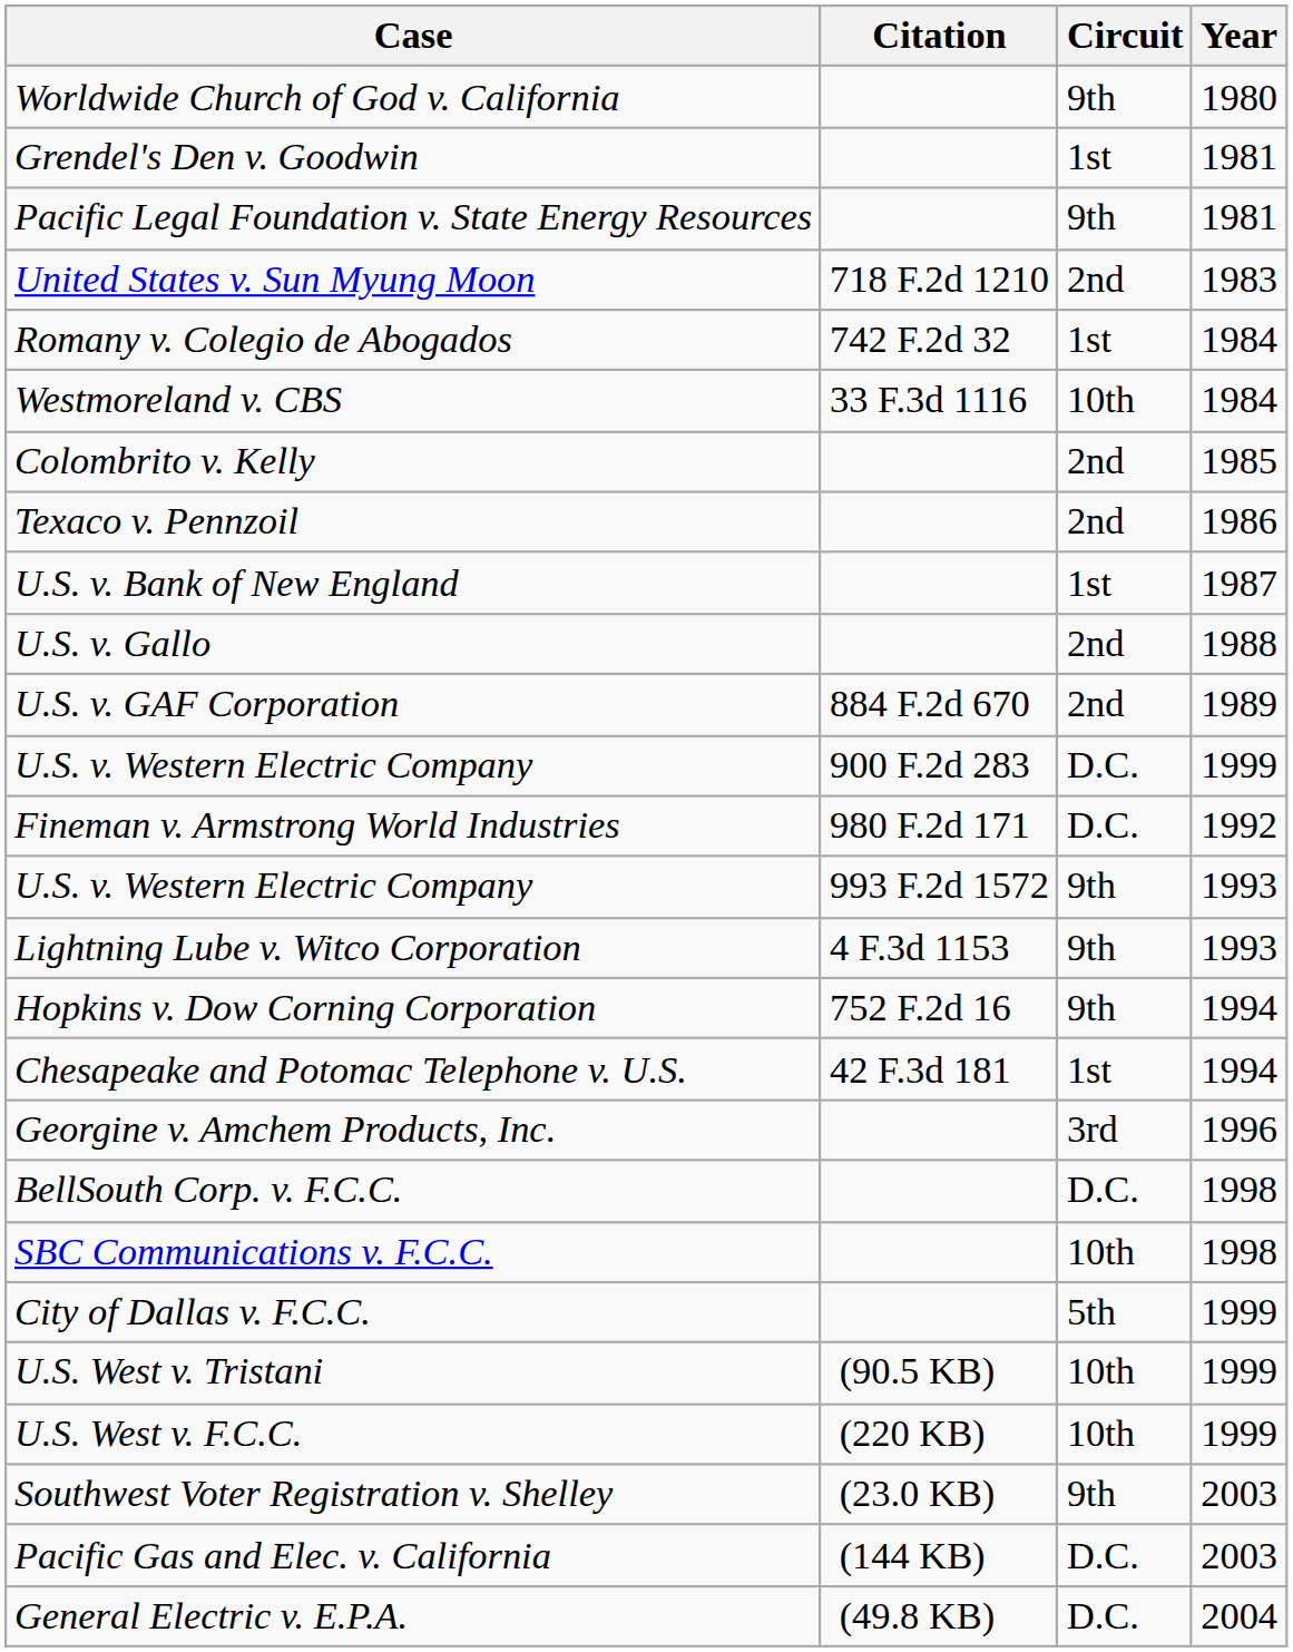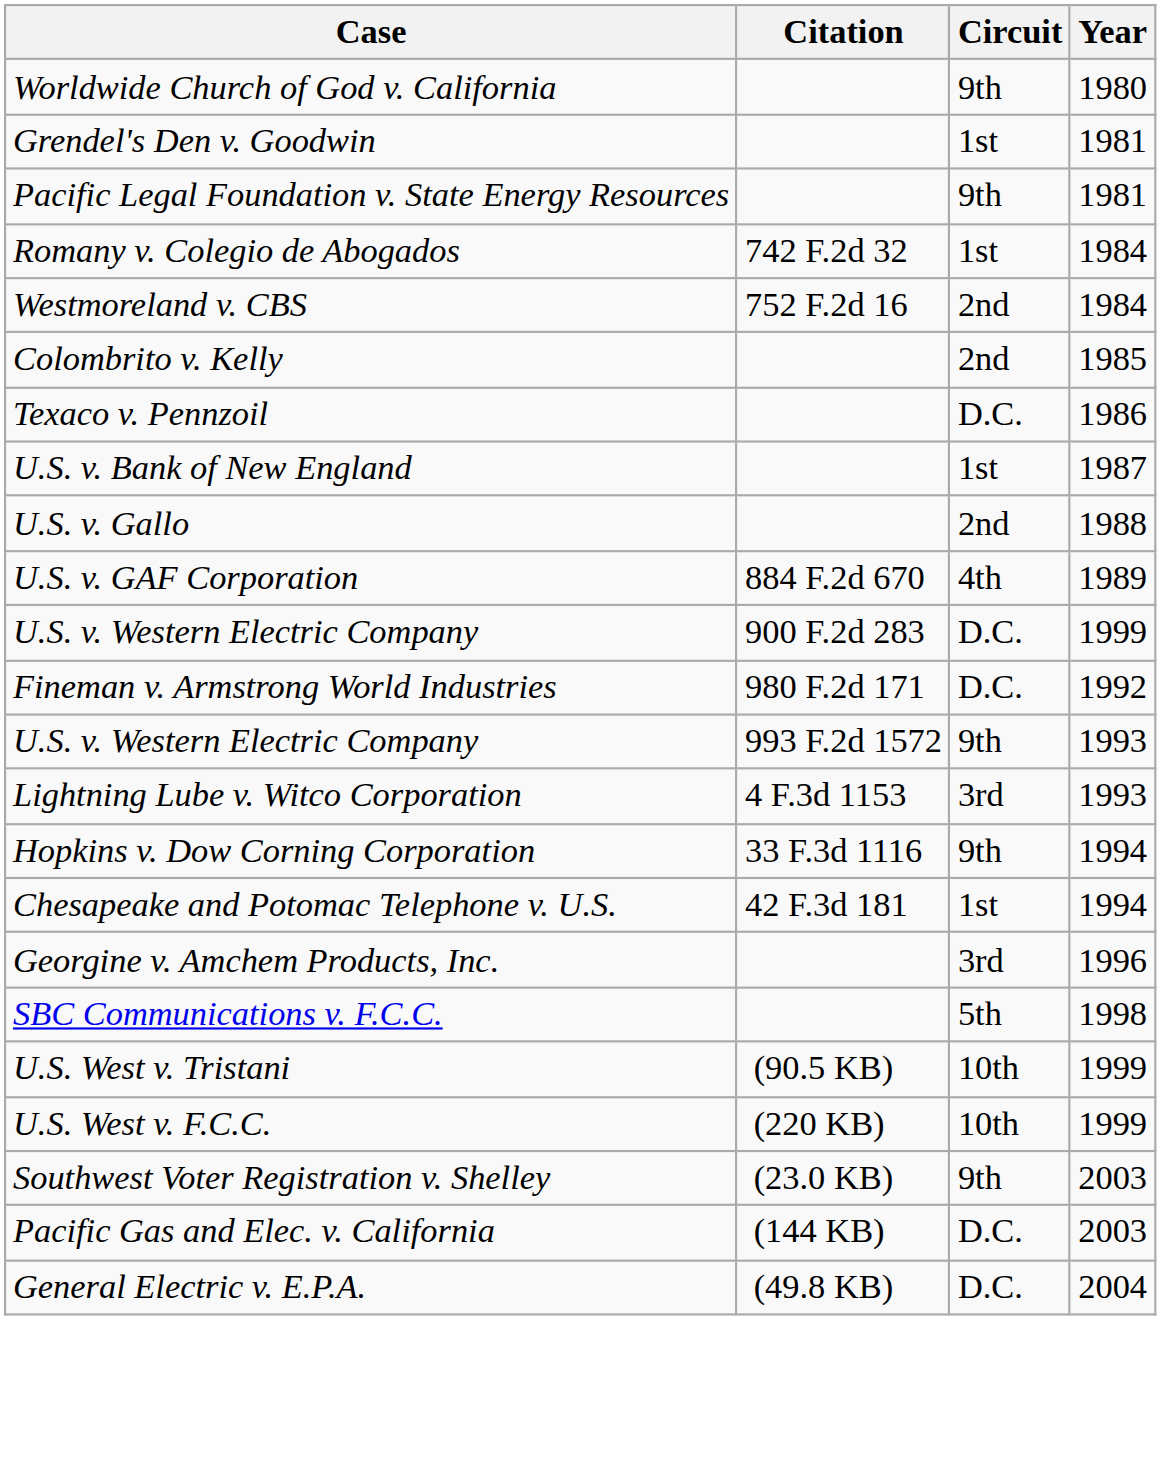 <table class="wikitable sortable">
 <tr>
 <th>Case</th>
 <th>Citation</th>
 <th>Circuit</th>
 <th>Year</th>
 </tr>
 <tr>
 <td><em>Worldwide Church of God v. California</em></td>
 <td></td>
 <td>9th</td>
 <td>1980</td>
 </tr>
 <tr>
 <td><em>Grendel's Den v. Goodwin</em></td>
 <td></td>
 <td>1st</td>
 <td>1981</td>
 </tr>
 <tr>
 <td><em>Pacific Legal Foundation v. State Energy Resources</em></td>
 <td></td>
 <td>9th</td>
 <td>1981</td>
 </tr>
 <tr>
-<td><em><a href='#'>United States v. Sun Myung Moon</a></em></td>
-<td>718 F.2d 1210</td>
-<td>2nd</td>
-<td>1983</td>
-</tr>
-<tr>
 <td><em>Romany v. Colegio de Abogados</em></td>
 <td>742 F.2d 32</td>
 <td>1st</td>
 <td>1984</td>
 </tr>
 <tr>
 <td><em>Westmoreland v. CBS</em></td>
-<td>33 F.3d 1116</td>
-<td>10th</td>
+<td>752 F.2d 16</td>
+<td>2nd</td>
 <td>1984</td>
 </tr>
 <tr>
 <td><em>Colombrito v. Kelly</em></td>
 <td></td>
 <td>2nd</td>
 <td>1985</td>
 </tr>
 <tr>
 <td><em>Texaco v. Pennzoil</em></td>
 <td></td>
-<td>2nd</td>
+<td>D.C.</td>
 <td>1986</td>
 </tr>
 <tr>
 <td><em>U.S. v. Bank of New England</em></td>
 <td></td>
 <td>1st</td>
 <td>1987</td>
 </tr>
 <tr>
 <td><em>U.S. v. Gallo</em></td>
 <td></td>
 <td>2nd</td>
 <td>1988</td>
 </tr>
 <tr>
 <td><em>U.S. v. GAF Corporation</em></td>
 <td>884 F.2d 670</td>
-<td>2nd</td>
+<td>4th</td>
 <td>1989</td>
 </tr>
 <tr>
 <td><em>U.S. v. Western Electric Company</em></td>
 <td>900 F.2d 283</td>
 <td>D.C.</td>
 <td>1999</td>
 </tr>
 <tr>
 <td><em>Fineman v. Armstrong World Industries</em></td>
 <td>980 F.2d 171</td>
 <td>D.C.</td>
 <td>1992</td>
 </tr>
 <tr>
 <td><em>U.S. v. Western Electric Company</em></td>
 <td>993 F.2d 1572</td>
 <td>9th</td>
 <td>1993</td>
 </tr>
 <tr>
 <td><em>Lightning Lube v. Witco Corporation</em></td>
 <td>4 F.3d 1153</td>
-<td>9th</td>
+<td>3rd</td>
 <td>1993</td>
 </tr>
 <tr>
 <td><em>Hopkins v. Dow Corning Corporation</em></td>
-<td>752 F.2d 16</td>
+<td>33 F.3d 1116</td>
 <td>9th</td>
 <td>1994</td>
 </tr>
 <tr>
 <td><em>Chesapeake and Potomac Telephone v. U.S.</em></td>
 <td>42 F.3d 181</td>
 <td>1st</td>
 <td>1994</td>
 </tr>
 <tr>
 <td><em>Georgine v. Amchem Products, Inc.</em></td>
 <td></td>
 <td>3rd</td>
 <td>1996</td>
 </tr>
 <tr>
-<td><em>BellSouth Corp. v. F.C.C.</em></td>
-<td></td>
-<td>D.C.</td>
-<td>1998</td>
-</tr>
-<tr>
 <td><em><a href='#'>SBC Communications v. F.C.C.</a></em></td>
 <td></td>
-<td>10th</td>
+<td>5th</td>
 <td>1998</td>
-</tr>
-<tr>
-<td><em>City of Dallas v. F.C.C.</em></td>
-<td></td>
-<td>5th</td>
-<td>1999</td>
 </tr>
 <tr>
 <td><em>U.S. West v. Tristani</em></td>
 <td> (90.5 KB)</td>
 <td>10th</td>
 <td>1999</td>
 </tr>
 <tr>
 <td><em>U.S. West v. F.C.C.</em></td>
 <td> (220 KB)</td>
 <td>10th</td>
 <td>1999</td>
 </tr>
 <tr>
 <td><em>Southwest Voter Registration v. Shelley</em></td>
 <td> (23.0 KB)</td>
 <td>9th</td>
 <td>2003</td>
 </tr>
 <tr>
 <td><em>Pacific Gas and Elec. v. California</em></td>
 <td> (144 KB)</td>
 <td>D.C.</td>
 <td>2003</td>
 </tr>
 <tr>
 <td><em>General Electric v. E.P.A.</em></td>
 <td> (49.8 KB)</td>
 <td>D.C.</td>
 <td>2004</td>
 </tr>
 </table>
